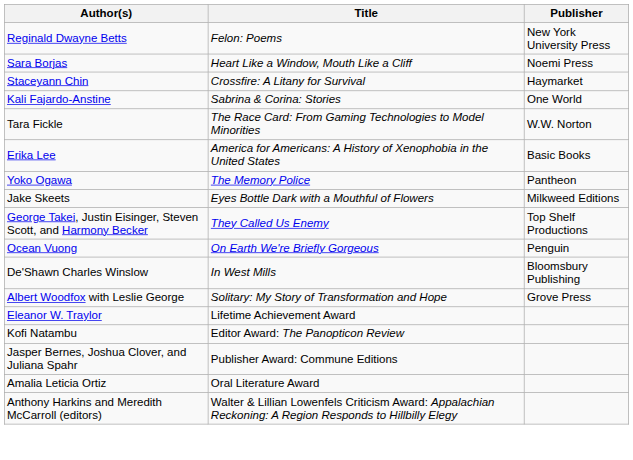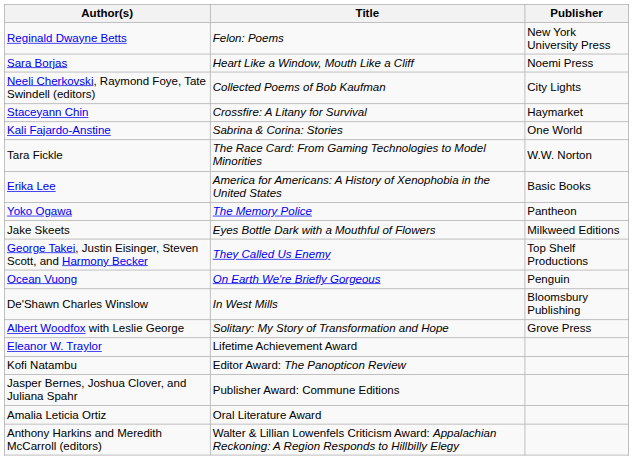 <table class="wikitable">
 <tr>
 <th>Author(s)</th>
 <th>Title</th>
 <th>Publisher</th>
 </tr>
 <tr>
 <td><a href='#'>Reginald Dwayne Betts</a></td>
 <td><em>Felon: Poems</em></td>
 <td>New York University Press</td>
 </tr>
 <tr>
 <td><a href='#'>Sara Borjas</a></td>
 <td><em>Heart Like a Window, Mouth Like a Cliff</em></td>
 <td>Noemi Press</td>
+</tr>
+<tr>
+<td><a href='#'>Neeli Cherkovski</a>, Raymond Foye, Tate Swindell (editors)</td>
+<td><em>Collected Poems of Bob Kaufman</em></td>
+<td>City Lights</td>
 </tr>
 <tr>
 <td><a href='#'>Staceyann Chin</a></td>
 <td><em>Crossfire: A Litany for Survival</em></td>
 <td>Haymarket</td>
 </tr>
 <tr>
 <td><a href='#'>Kali Fajardo-Anstine</a></td>
 <td><em>Sabrina & Corina: Stories</em></td>
 <td>One World</td>
 </tr>
 <tr>
 <td>Tara Fickle</td>
 <td><em>The Race Card: From Gaming Technologies to Model Minorities</em></td>
 <td>W.W. Norton</td>
 </tr>
 <tr>
 <td><a href='#'>Erika Lee</a></td>
 <td><em>America for Americans: A History of Xenophobia in the United States</em></td>
 <td>Basic Books</td>
 </tr>
 <tr>
 <td><a href='#'>Yoko Ogawa</a></td>
 <td><em><a href='#'>The Memory Police</a></em></td>
 <td>Pantheon</td>
 </tr>
 <tr>
 <td>Jake Skeets</td>
 <td><em>Eyes Bottle Dark with a Mouthful of Flowers</em></td>
 <td>Milkweed Editions</td>
 </tr>
 <tr>
 <td><a href='#'>George Takei</a>, Justin Eisinger, Steven Scott, and <a href='#'>Harmony Becker</a></td>
 <td><em><a href='#'>They Called Us Enemy</a></em></td>
 <td>Top Shelf Productions</td>
 </tr>
 <tr>
 <td><a href='#'>Ocean Vuong</a></td>
 <td><em><a href='#'>On Earth We're Briefly Gorgeous</a></em></td>
 <td>Penguin</td>
 </tr>
 <tr>
 <td>De'Shawn Charles Winslow</td>
 <td><em>In West Mills</em></td>
 <td>Bloomsbury Publishing</td>
 </tr>
 <tr>
 <td><a href='#'>Albert Woodfox</a> with Leslie George</td>
 <td><em>Solitary: My Story of Transformation and Hope</em></td>
 <td>Grove Press</td>
 </tr>
 <tr>
 <td><a href='#'>Eleanor W. Traylor</a></td>
 <td>Lifetime Achievement Award</td>
 <td></td>
 </tr>
 <tr>
 <td>Kofi Natambu</td>
 <td>Editor Award: <em>The Panopticon Review</em></td>
 <td></td>
 </tr>
 <tr>
 <td>Jasper Bernes, Joshua Clover, and Juliana Spahr</td>
 <td>Publisher Award: Commune Editions</td>
 <td></td>
 </tr>
 <tr>
 <td>Amalia Leticia Ortiz</td>
 <td>Oral Literature Award</td>
 <td></td>
 </tr>
 <tr>
 <td>Anthony Harkins and Meredith McCarroll (editors)</td>
 <td>Walter & Lillian Lowenfels Criticism Award: <em>Appalachian Reckoning: A Region Responds to Hillbilly Elegy</em></td>
 <td></td>
 </tr>
 </table>
